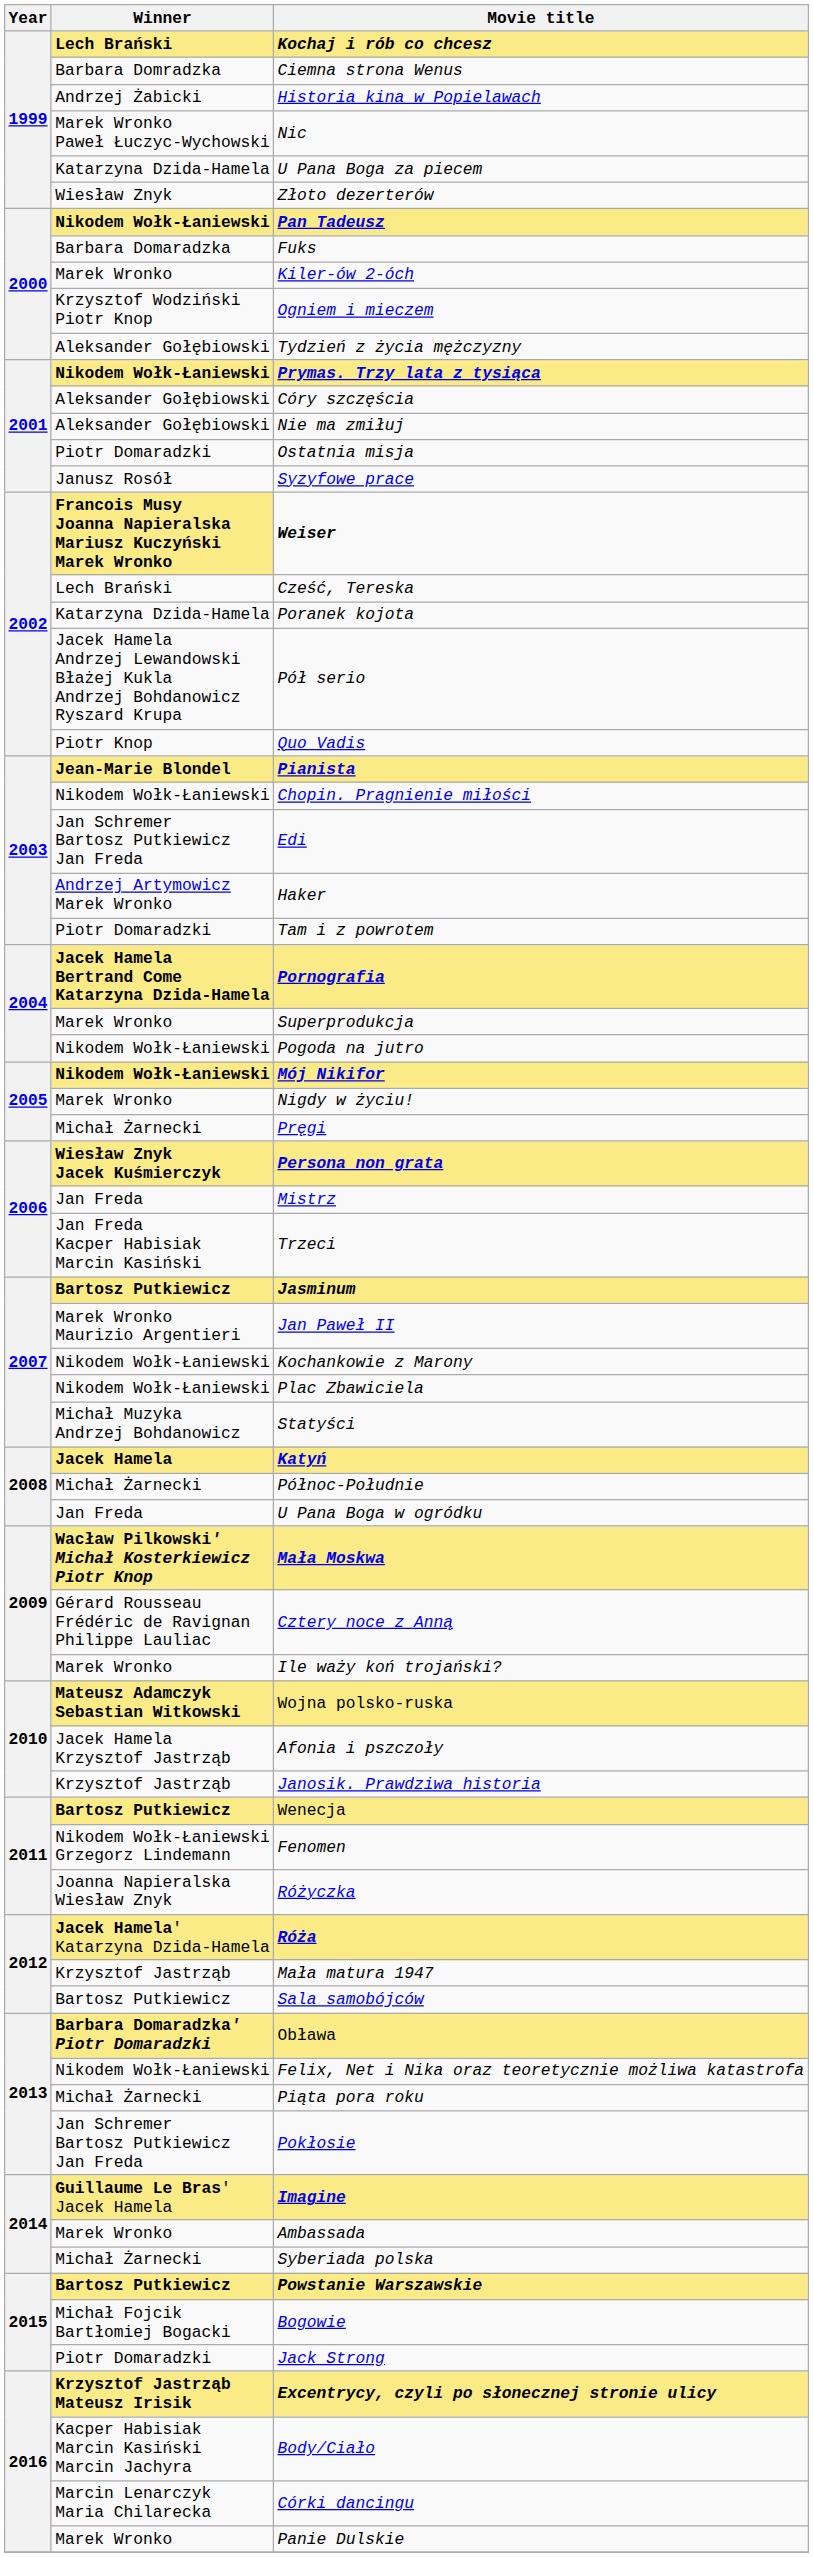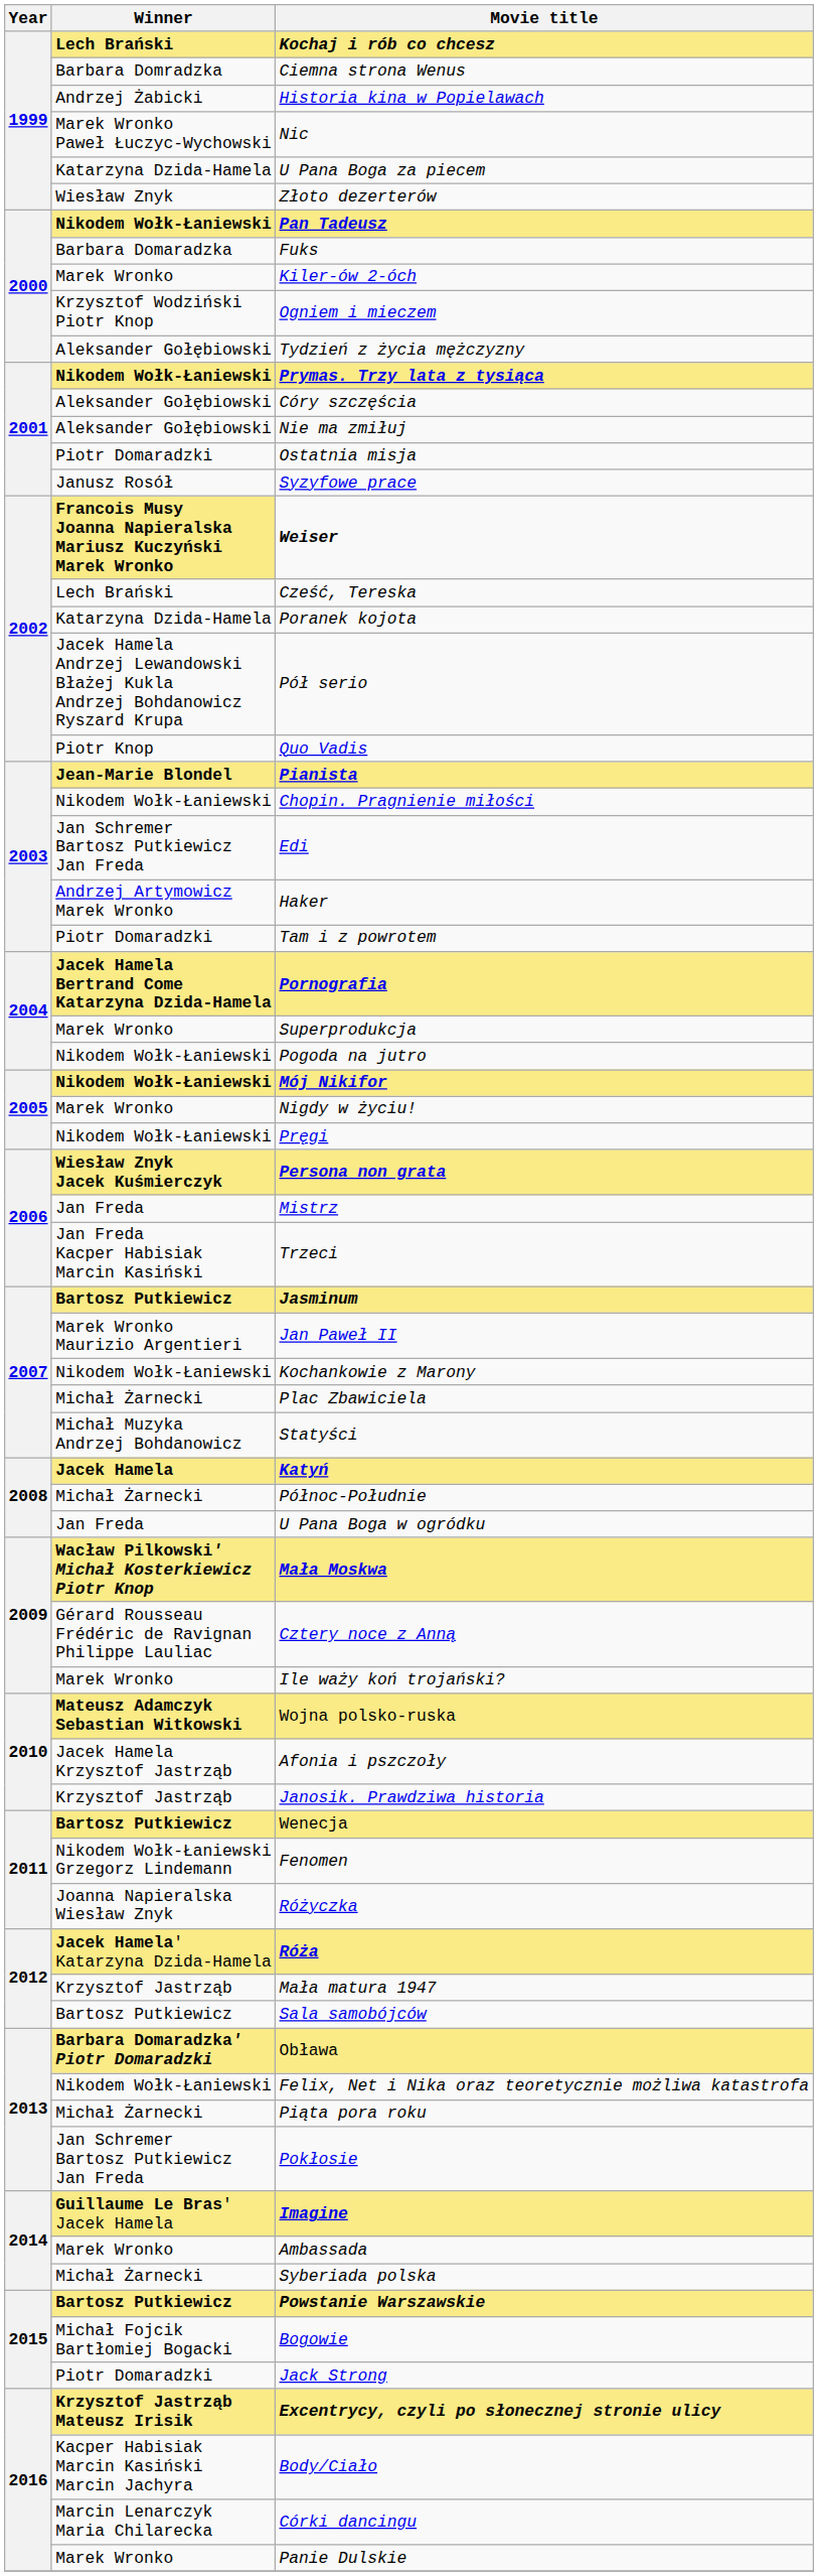 <table class="wikitable">
 <tr>
 <th>Year</th>
 <th>Winner</th>
 <th>Movie title</th>
 </tr>
 <tr>
 <th rowspan="6"><a href='#'>1999</a></th>
 <td style="background:#FAEB86;"><strong>Lech Brański</strong></td>
 <td style="background:#FAEB86;"><strong><em>Kochaj i rób co chcesz</em></strong></td>
 </tr>
 <tr>
 <td>Barbara Domradzka</td>
 <td><em>Ciemna strona Wenus</em></td>
 </tr>
 <tr>
 <td>Andrzej Żabicki</td>
 <td><em><a href='#'>Historia kina w Popielawach</a></em></td>
 </tr>
 <tr>
 <td>Marek Wronko<br>Paweł Łuczyc-Wychowski</td>
 <td><em>Nic</em></td>
 </tr>
 <tr>
 <td>Katarzyna Dzida-Hamela</td>
 <td><em>U Pana Boga za piecem</em></td>
 </tr>
 <tr>
 <td>Wiesław Znyk</td>
 <td><em>Złoto dezerterów</em></td>
 </tr>
 <tr>
 <th rowspan="5"><a href='#'><strong>2000</strong></a></th>
 <td style="background:#FAEB86;"><strong>Nikodem Wołk-Łaniewski</strong></td>
 <td style="background:#FAEB86;"><em><a href='#'><strong>Pan Tadeusz</strong></a></em></td>
 </tr>
 <tr>
 <td>Barbara Domaradzka</td>
 <td><em>Fuks</em></td>
 </tr>
 <tr>
 <td>Marek Wronko</td>
 <td><em><a href='#'>Kiler-ów 2-óch</a></em></td>
 </tr>
 <tr>
 <td>Krzysztof Wodziński<br>Piotr Knop</td>
 <td><em><a href='#'>Ogniem i mieczem</a></em></td>
 </tr>
 <tr>
 <td>Aleksander Gołębiowski</td>
 <td><em>Tydzień z życia mężczyzny</em></td>
 </tr>
 <tr>
 <th rowspan="5"><a href='#'><strong>2001</strong></a></th>
 <td style="background:#FAEB86;"><strong>Nikodem Wołk-Łaniewski</strong></td>
 <td style="background:#FAEB86;"><strong><em><a href='#'>Prymas. Trzy lata z tysiąca</a></em></strong></td>
 </tr>
 <tr>
 <td>Aleksander Gołębiowski</td>
 <td><em>Córy szczęścia</em></td>
 </tr>
 <tr>
 <td>Aleksander Gołębiowski</td>
 <td><em>Nie ma zmiłuj</em></td>
 </tr>
 <tr>
 <td>Piotr Domaradzki</td>
 <td><em>Ostatnia misja</em></td>
 </tr>
 <tr>
 <td>Janusz Rosół</td>
 <td><em><a href='#'>Syzyfowe prace</a></em></td>
 </tr>
 <tr>
 <th rowspan="5"><a href='#'><strong>2002</strong></a></th>
 <td style="background:#FAEB86;"><strong>Francois Musy</strong><br><strong>Joanna Napieralska</strong><br><strong>Mariusz Kuczyński</strong><br><strong>Marek Wronko</strong></td>
 <td><strong><em>Weiser</em></strong></td>
 </tr>
 <tr>
 <td>Lech Brański</td>
 <td><em>Cześć, Tereska</em></td>
 </tr>
 <tr>
 <td>Katarzyna Dzida-Hamela</td>
 <td><em>Poranek kojota</em></td>
 </tr>
 <tr>
 <td>Jacek Hamela<br>Andrzej Lewandowski<br>Błażej Kukla<br>Andrzej Bohdanowicz<br>Ryszard Krupa</td>
 <td><em>Pół serio</em></td>
 </tr>
 <tr>
 <td>Piotr Knop</td>
 <td><em><a href='#'>Quo Vadis</a></em></td>
 </tr>
 <tr>
 <th rowspan="5"><a href='#'>2003</a></th>
 <td style="background:#FAEB86;"><strong>Jean-Marie Blondel</strong></td>
 <td style="background:#FAEB86;"><em><a href='#'><strong>Pianista</strong></a></em></td>
 </tr>
 <tr>
 <td>Nikodem Wołk-Łaniewski</td>
 <td><em><a href='#'>Chopin. Pragnienie miłości</a></em></td>
 </tr>
 <tr>
 <td>Jan Schremer<br>Bartosz Putkiewicz<br>Jan Freda</td>
 <td><em><a href='#'>Edi</a></em></td>
 </tr>
 <tr>
 <td><a href='#'>Andrzej Artymowicz</a><br>Marek Wronko</td>
 <td><em>Haker</em></td>
 </tr>
 <tr>
 <td>Piotr Domaradzki</td>
 <td><em>Tam i z powrotem</em></td>
 </tr>
 <tr>
 <th rowspan="3"><a href='#'><strong>2004</strong></a></th>
 <td style="background:#FAEB86;"><strong>Jacek Hamela</strong><br><strong>Bertrand Come</strong><br><strong>Katarzyna Dzida-Hamela</strong></td>
 <td style="background:#FAEB86;"><em><a href='#'><strong>Pornografia</strong></a></em></td>
 </tr>
 <tr>
 <td>Marek Wronko</td>
 <td><em>Superprodukcja</em></td>
 </tr>
 <tr>
 <td>Nikodem Wołk-Łaniewski</td>
 <td><em>Pogoda na jutro</em></td>
 </tr>
 <tr>
 <th rowspan="3"><a href='#'>2005</a></th>
 <td style="background:#FAEB86;"><strong>Nikodem Wołk-Łaniewski</strong></td>
 <td style="background:#FAEB86;"><strong><em><a href='#'>Mój Nikifor</a></em></strong></td>
 </tr>
 <tr>
 <td>Marek Wronko</td>
 <td><em>Nigdy w życiu!</em></td>
 </tr>
 <tr>
-<td>Michał Żarnecki</td>
+<td>Nikodem Wołk-Łaniewski</td>
 <td><em><a href='#'>Pręgi</a></em></td>
 </tr>
 <tr>
 <th rowspan="3"><a href='#'>2006</a></th>
 <td style="background:#FAEB86;"><strong>Wiesław Znyk</strong><br><strong>Jacek Kuśmierczyk</strong></td>
 <td style="background:#FAEB86;"><em><a href='#'><strong>Persona non grata</strong></a></em></td>
 </tr>
 <tr>
 <td>Jan Freda</td>
 <td><em><a href='#'>Mistrz</a></em></td>
 </tr>
 <tr>
 <td>Jan Freda<br>Kacper Habisiak<br>Marcin Kasiński</td>
 <td><em>Trzeci</em></td>
 </tr>
 <tr>
 <th rowspan="5"><a href='#'>2007</a></th>
 <td style="background:#FAEB86;"><strong>Bartosz Putkiewicz</strong></td>
 <td style="background:#FAEB86;"><strong><em>Jasminum</em></strong></td>
 </tr>
 <tr>
 <td>Marek Wronko<br>Maurizio Argentieri</td>
 <td><em><a href='#'>Jan Paweł II</a></em></td>
 </tr>
 <tr>
 <td>Nikodem Wołk-Łaniewski</td>
 <td><em>Kochankowie z Marony</em></td>
 </tr>
 <tr>
-<td>Nikodem Wołk-Łaniewski</td>
+<td>Michał Żarnecki</td>
 <td><em>Plac Zbawiciela</em></td>
 </tr>
 <tr>
 <td>Michał Muzyka<br>Andrzej Bohdanowicz</td>
 <td><em>Statyści</em></td>
 </tr>
 <tr>
 <th rowspan="3">2008</th>
 <td style="background:#FAEB86;"><strong>Jacek Hamela</strong></td>
 <td style="background:#FAEB86;"><em><a href='#'><strong>Katyń</strong></a></em></td>
 </tr>
 <tr>
 <td>Michał Żarnecki</td>
 <td><em>Północ-Południe</em></td>
 </tr>
 <tr>
 <td>Jan Freda</td>
 <td><em>U Pana Boga w ogródku</em></td>
 </tr>
 <tr>
 <th rowspan="3">2009</th>
 <td style="background:#FAEB86;"><strong>Wacław Pilkowski<strong><em>'<br>Michał Kosterkiewicz<br>Piotr Knop</strong></td>
 <td style="background:#FAEB86;"><em><a href='#'><strong>Mała Moskwa</strong></a></em></td>
 </tr>
 <tr>
 <td>Gérard Rousseau<br>Frédéric de Ravignan<br>Philippe Lauliac</td>
 <td><a href='#'><em>Cztery noce z Anną</em></a></td>
 </tr>
 <tr>
 <td>Marek Wronko</td>
 <td><em>Ile waży koń trojański?</em></td>
 </tr>
 <tr>
 <th rowspan="3">2010</th>
 <td style="background:#FAEB86;"><strong>Mateusz Adamczyk</strong><br><strong>Sebastian Witkowski</strong></td>
 <td style="background:#FAEB86;"></em></strong>Wojna polsko-ruska<strong><em></td>
 </tr>
 <tr>
 <td>Jacek Hamela<br>Krzysztof Jastrząb</td>
 <td><em>Afonia i pszczoły</em></td>
 </tr>
 <tr>
 <td>Krzysztof Jastrząb</td>
 <td><em><a href='#'>Janosik. Prawdziwa historia</a></em></td>
 </tr>
 <tr>
 <th rowspan="3">2011</th>
 <td style="background:#FAEB86;"><strong>Bartosz Putkiewicz</strong></td>
 <td style="background:#FAEB86;"></em></strong>Wenecja<strong><em></td>
 </tr>
 <tr>
 <td>Nikodem Wołk-Łaniewski<br>Grzegorz Lindemann</td>
 <td><em>Fenomen</em></td>
 </tr>
 <tr>
 <td>Joanna Napieralska<br>Wiesław Znyk</td>
 <td><em><a href='#'>Różyczka</a></em></td>
 </tr>
 <tr>
 <th rowspan="3">2012</th>
 <td style="background:#FAEB86;"><strong>Jacek Hamela</em></strong>'<br>Katarzyna Dzida-Hamela</strong></td>
 <td style="background:#FAEB86;"><em><a href='#'><strong>Róża</strong></a></em></td>
 </tr>
 <tr>
 <td>Krzysztof Jastrząb</td>
 <td><em>Mała matura 1947</em></td>
 </tr>
 <tr>
 <td>Bartosz Putkiewicz</td>
 <td><em><a href='#'>Sala samobójców</a></em></td>
 </tr>
 <tr>
 <th rowspan="4">2013</th>
 <td style="background:#FAEB86;"><strong>Barbara Domaradzka<strong><em>'<br>Piotr Domaradzki</strong></td>
 <td style="background:#FAEB86;"></em></strong>Obława<strong><em></td>
 </tr>
 <tr>
 <td>Nikodem Wołk-Łaniewski</td>
 <td><em>Felix, Net i Nika oraz teoretycznie możliwa katastrofa</em></td>
 </tr>
 <tr>
 <td>Michał Żarnecki</td>
 <td><em>Piąta pora roku</em></td>
 </tr>
 <tr>
 <td>Jan Schremer<br>Bartosz Putkiewicz<br>Jan Freda</td>
 <td><em><a href='#'>Pokłosie</a></em></td>
 </tr>
 <tr>
 <th rowspan="3">2014</th>
 <td style="background:#FAEB86;"><strong>Guillaume Le Bras</em></strong>'<br>Jacek Hamela</strong></td>
 <td style="background:#FAEB86;"><em><a href='#'><strong>Imagine</strong></a></em></td>
 </tr>
 <tr>
 <td>Marek Wronko</td>
 <td><em>Ambassada</em></td>
 </tr>
 <tr>
 <td>Michał Żarnecki</td>
 <td><em>Syberiada polska</em></td>
 </tr>
 <tr>
 <th rowspan="3">2015</th>
 <td style="background:#FAEB86;"><strong>Bartosz Putkiewicz</strong></td>
 <td style="background:#FAEB86;"><strong><em>Powstanie Warszawskie</em></strong></td>
 </tr>
 <tr>
 <td>Michał Fojcik<br>Bartłomiej Bogacki</td>
 <td><em><a href='#'>Bogowie</a></em></td>
 </tr>
 <tr>
 <td>Piotr Domaradzki</td>
 <td><em><a href='#'>Jack Strong</a></em></td>
 </tr>
 <tr>
 <th rowspan="4">2016</th>
 <td style="background:#FAEB86;"><strong>Krzysztof Jastrząb</strong><br><strong>Mateusz Irisik</strong></td>
 <td style="background:#FAEB86;"><strong><em>Excentrycy, czyli po słonecznej stronie ulicy</em></strong></td>
 </tr>
 <tr>
 <td>Kacper Habisiak<br>Marcin Kasiński<br>Marcin Jachyra</td>
 <td><em><a href='#'>Body/Ciało</a></em></td>
 </tr>
 <tr>
 <td>Marcin Lenarczyk<br>Maria Chilarecka</td>
 <td><em><a href='#'>Córki dancingu</a></em></td>
 </tr>
 <tr>
 <td>Marek Wronko</td>
 <td><em>Panie Dulskie</em></td>
 </tr>
 <tr>
 </tr>
 </table>
